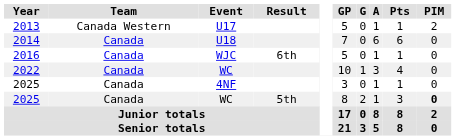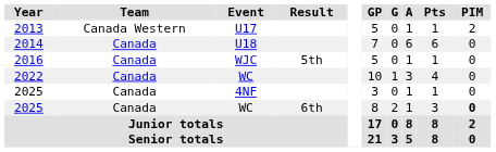 <table border="0" cellpadding="1" cellspacing="0" style="text-align:center; width:40em;">
 <tr bgcolor="#e0e0e0">
 <th>Year</th>
 <th>Team</th>
 <th>Event</th>
 <th>Result</th>
 <th rowspan="99" bgcolor="#ffffff"> </th>
 <th>GP</th>
 <th>G</th>
 <th>A</th>
 <th>Pts</th>
 <th>PIM</th>
 </tr>
 <tr>
 <td><a href='#'>2013</a></td>
 <td>Canada Western</td>
 <td><a href='#'>U17</a></td>
 <td></td>
 <td>5</td>
 <td>0</td>
 <td>1</td>
 <td>1</td>
 <td>2</td>
 </tr>
 <tr bgcolor="#f0f0f0">
 <td><a href='#'>2014</a></td>
 <td><a href='#'>Canada</a></td>
 <td><a href='#'>U18</a></td>
 <td></td>
 <td>7</td>
 <td>0</td>
 <td>6</td>
 <td>6</td>
 <td>0</td>
 </tr>
 <tr>
 <td><a href='#'>2016</a></td>
 <td><a href='#'>Canada</a></td>
 <td><a href='#'>WJC</a></td>
-<td>6th</td>
+<td>5th</td>
 <td>5</td>
 <td>0</td>
 <td>1</td>
 <td>1</td>
 <td>0</td>
 </tr>
 <tr bgcolor="#f0f0f0">
 <td><a href='#'>2022</a></td>
 <td><a href='#'>Canada</a></td>
 <td><a href='#'>WC</a></td>
 <td></td>
 <td>10</td>
 <td>1</td>
 <td>3</td>
 <td>4</td>
 <td>0</td>
 </tr>
 <tr>
 <td>2025</td>
 <td>Canada</td>
 <td><a href='#'>4NF</a></td>
 <td></td>
 <td>3</td>
 <td>0</td>
 <td>1</td>
 <td>1</td>
 <td>0</td>
 </tr>
 <tr bgcolor="#f0f0f0">
 <td><a href='#'>2025</a></td>
 <td>Canada</td>
 <td>WC</td>
-<td>5th</td>
+<td>6th</td>
 <td>8</td>
 <td>2</td>
 <td>1</td>
 <td>3</td>
 <td><strong>0</strong></td>
 </tr>
 <tr bgcolor="#e0e0e0">
 <th colspan="4">Junior totals</th>
 <th>17</th>
 <th>0</th>
 <th>8</th>
 <th>8</th>
 <th>2</th>
 </tr>
 <tr bgcolor="#e0e0e0">
 <th colspan="4">Senior totals</th>
 <th>21</th>
 <th>3</th>
 <th>5</th>
 <th>8</th>
 <th>0</th>
 </tr>
 </table>
